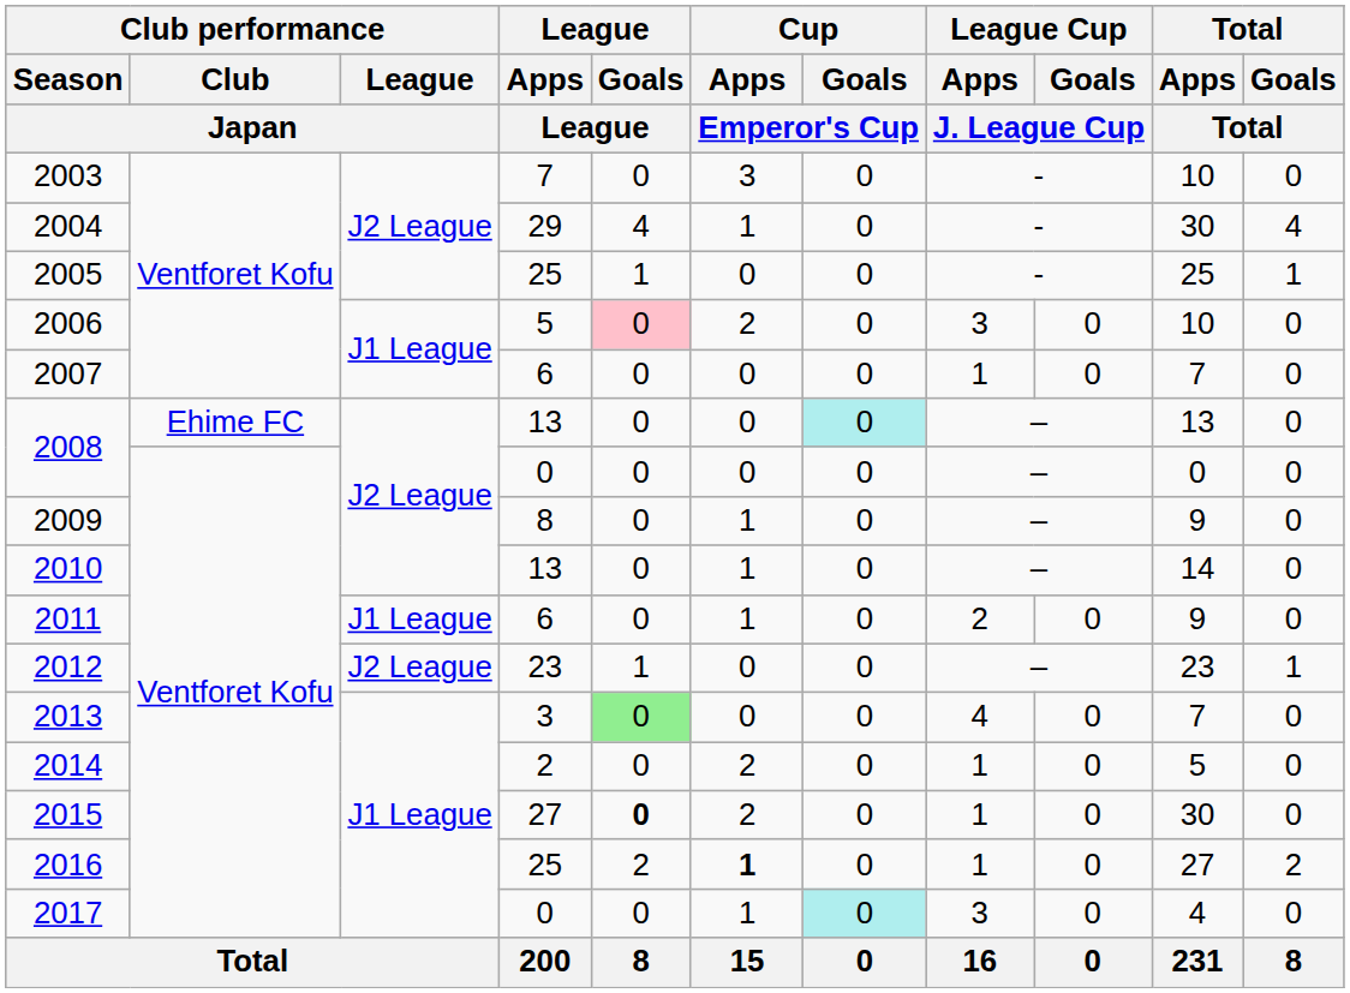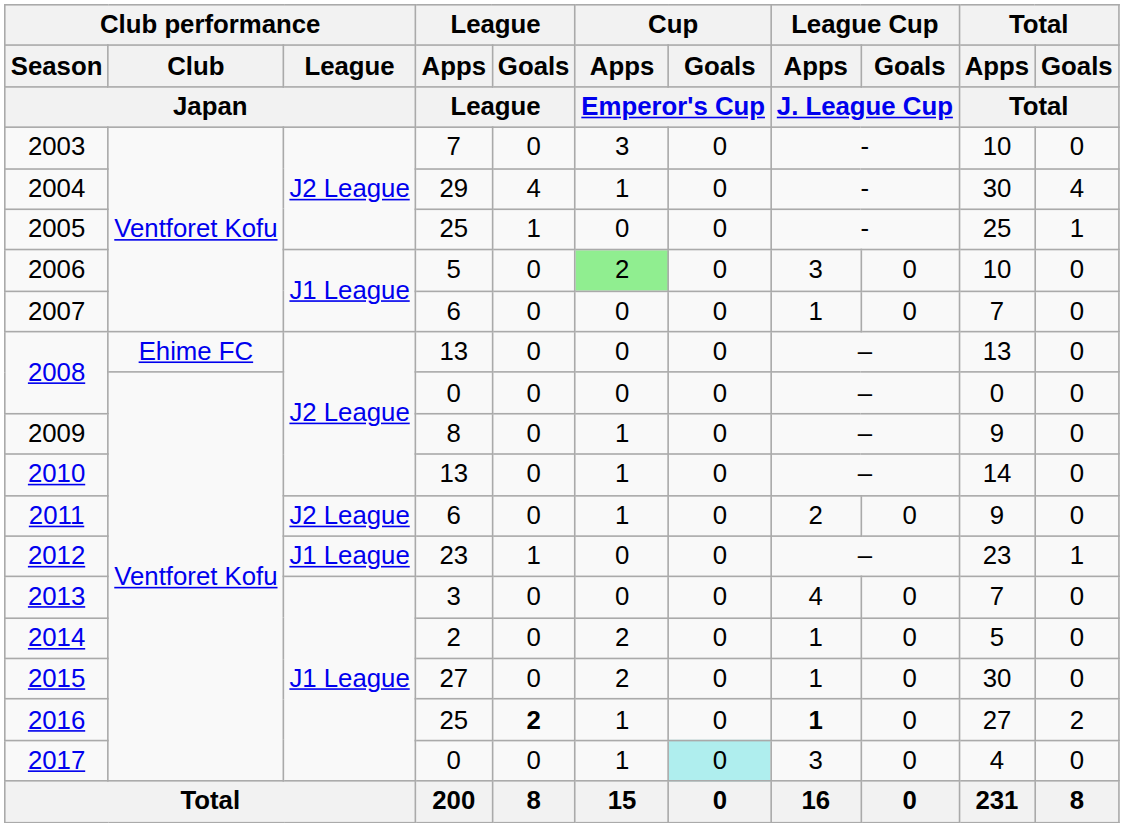 <table class="wikitable" style="text-align:center;">
 <tr>
 <th colspan=3>Club performance</th>
 <th colspan=2>League</th>
 <th colspan=2>Cup</th>
 <th colspan=2>League Cup</th>
 <th colspan=2>Total</th>
 </tr>
 <tr>
 <th>Season</th>
 <th>Club</th>
 <th>League</th>
 <th>Apps</th>
 <th>Goals</th>
 <th>Apps</th>
 <th>Goals</th>
 <th>Apps</th>
 <th>Goals</th>
 <th>Apps</th>
 <th>Goals</th>
 </tr>
 <tr>
 <th colspan=3>Japan</th>
 <th colspan=2>League</th>
 <th colspan=2><a href='#'>Emperor's Cup</a></th>
 <th colspan=2><a href='#'>J. League Cup</a></th>
 <th colspan=2>Total</th>
 </tr>
 <tr>
 <td>2003</td>
 <td rowspan="5"><a href='#'>Ventforet Kofu</a></td>
 <td rowspan="3"><a href='#'>J2 League</a></td>
 <td>7</td>
 <td>0</td>
 <td>3</td>
 <td>0</td>
 <td colspan="2">-</td>
 <td>10</td>
 <td>0</td>
 </tr>
 <tr>
 <td>2004</td>
 <td>29</td>
 <td>4</td>
 <td>1</td>
 <td>0</td>
 <td colspan="2">-</td>
 <td>30</td>
 <td>4</td>
 </tr>
 <tr>
 <td>2005</td>
 <td>25</td>
 <td>1</td>
 <td>0</td>
 <td>0</td>
 <td colspan="2">-</td>
 <td>25</td>
 <td>1</td>
 </tr>
 <tr>
 <td>2006</td>
 <td rowspan="2"><a href='#'>J1 League</a></td>
 <td>5</td>
-<td style="background: pink;">0</td>
-<td>2</td>
+<td>0</td>
+<td style="background: lightgreen;">2</td>
 <td>0</td>
 <td>3</td>
 <td>0</td>
 <td>10</td>
 <td>0</td>
 </tr>
 <tr>
 <td>2007</td>
 <td>6</td>
 <td>0</td>
 <td>0</td>
 <td>0</td>
 <td>1</td>
 <td>0</td>
 <td>7</td>
 <td>0</td>
 </tr>
 <tr>
 <td rowspan="2"><a href='#'>2008</a></td>
 <td><a href='#'>Ehime FC</a></td>
 <td rowspan="4"><a href='#'>J2 League</a></td>
 <td>13</td>
 <td>0</td>
 <td>0</td>
-<td style="background: paleturquoise;">0</td>
+<td>0</td>
 <td colspan="2">–</td>
 <td>13</td>
 <td>0</td>
 </tr>
 <tr>
 <td rowspan="10"><a href='#'>Ventforet Kofu</a></td>
 <td>0</td>
 <td>0</td>
 <td>0</td>
 <td>0</td>
 <td colspan="2">–</td>
 <td>0</td>
 <td>0</td>
 </tr>
 <tr>
 <td>2009</td>
 <td>8</td>
 <td>0</td>
 <td>1</td>
 <td>0</td>
 <td colspan="2">–</td>
 <td>9</td>
 <td>0</td>
 </tr>
 <tr>
 <td><a href='#'>2010</a></td>
 <td>13</td>
 <td>0</td>
 <td>1</td>
 <td>0</td>
 <td colspan="2">–</td>
 <td>14</td>
 <td>0</td>
 </tr>
 <tr>
 <td><a href='#'>2011</a></td>
-<td><a href='#'>J1 League</a></td>
+<td><a href='#'>J2 League</a></td>
 <td>6</td>
 <td>0</td>
 <td>1</td>
 <td>0</td>
 <td>2</td>
 <td>0</td>
 <td>9</td>
 <td>0</td>
 </tr>
 <tr>
 <td><a href='#'>2012</a></td>
-<td><a href='#'>J2 League</a></td>
+<td><a href='#'>J1 League</a></td>
 <td>23</td>
 <td>1</td>
 <td>0</td>
 <td>0</td>
 <td colspan="2">–</td>
 <td>23</td>
 <td>1</td>
 </tr>
 <tr>
 <td><a href='#'>2013</a></td>
 <td rowspan="5"><a href='#'>J1 League</a></td>
 <td>3</td>
-<td style="background: lightgreen;">0</td>
+<td>0</td>
 <td>0</td>
 <td>0</td>
 <td>4</td>
 <td>0</td>
 <td>7</td>
 <td>0</td>
 </tr>
 <tr>
 <td><a href='#'>2014</a></td>
 <td>2</td>
 <td>0</td>
 <td>2</td>
 <td>0</td>
 <td>1</td>
 <td>0</td>
 <td>5</td>
 <td>0</td>
 </tr>
 <tr>
 <td><a href='#'>2015</a></td>
 <td>27</td>
-<td><strong>0</strong></td>
+<td>0</td>
 <td>2</td>
 <td>0</td>
 <td>1</td>
 <td>0</td>
 <td>30</td>
 <td>0</td>
 </tr>
 <tr>
 <td><a href='#'>2016</a></td>
 <td>25</td>
-<td>2</td>
+<td><strong>2</strong></td>
+<td>1</td>
+<td>0</td>
 <td><strong>1</strong></td>
-<td>0</td>
-<td>1</td>
 <td>0</td>
 <td>27</td>
 <td>2</td>
 </tr>
 <tr>
 <td><a href='#'>2017</a></td>
 <td>0</td>
 <td>0</td>
 <td>1</td>
 <td style="background: paleturquoise;">0</td>
 <td>3</td>
 <td>0</td>
 <td>4</td>
 <td>0</td>
 </tr>
 <tr>
 <th colspan=3>Total</th>
 <th>200</th>
 <th>8</th>
 <th>15</th>
 <th>0</th>
 <th>16</th>
 <th>0</th>
 <th>231</th>
 <th>8</th>
 </tr>
 </table>
